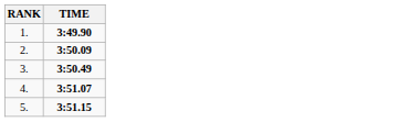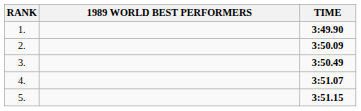 <table class="wikitable" style="border-collapse: collapse; font-size: 90%;">
 <tr>
 <th>RANK</th>
+<th align="center" style="width: 25em">1989 WORLD BEST PERFORMERS</th>
 <th align="center" style="width: 5em">TIME</th>
 </tr>
 <tr>
 <td align="center">1.</td>
+<td></td>
 <td align="center"><strong>3:49.90</strong></td>
 </tr>
 <tr>
 <td align="center">2.</td>
+<td></td>
 <td align="center"><strong>3:50.09</strong></td>
 </tr>
 <tr>
 <td align="center">3.</td>
+<td></td>
 <td align="center"><strong>3:50.49</strong></td>
 </tr>
 <tr>
 <td align="center">4.</td>
+<td></td>
 <td align="center"><strong>3:51.07</strong></td>
 </tr>
 <tr>
 <td align="center">5.</td>
+<td></td>
 <td align="center"><strong>3:51.15</strong></td>
 </tr>
 </table>
